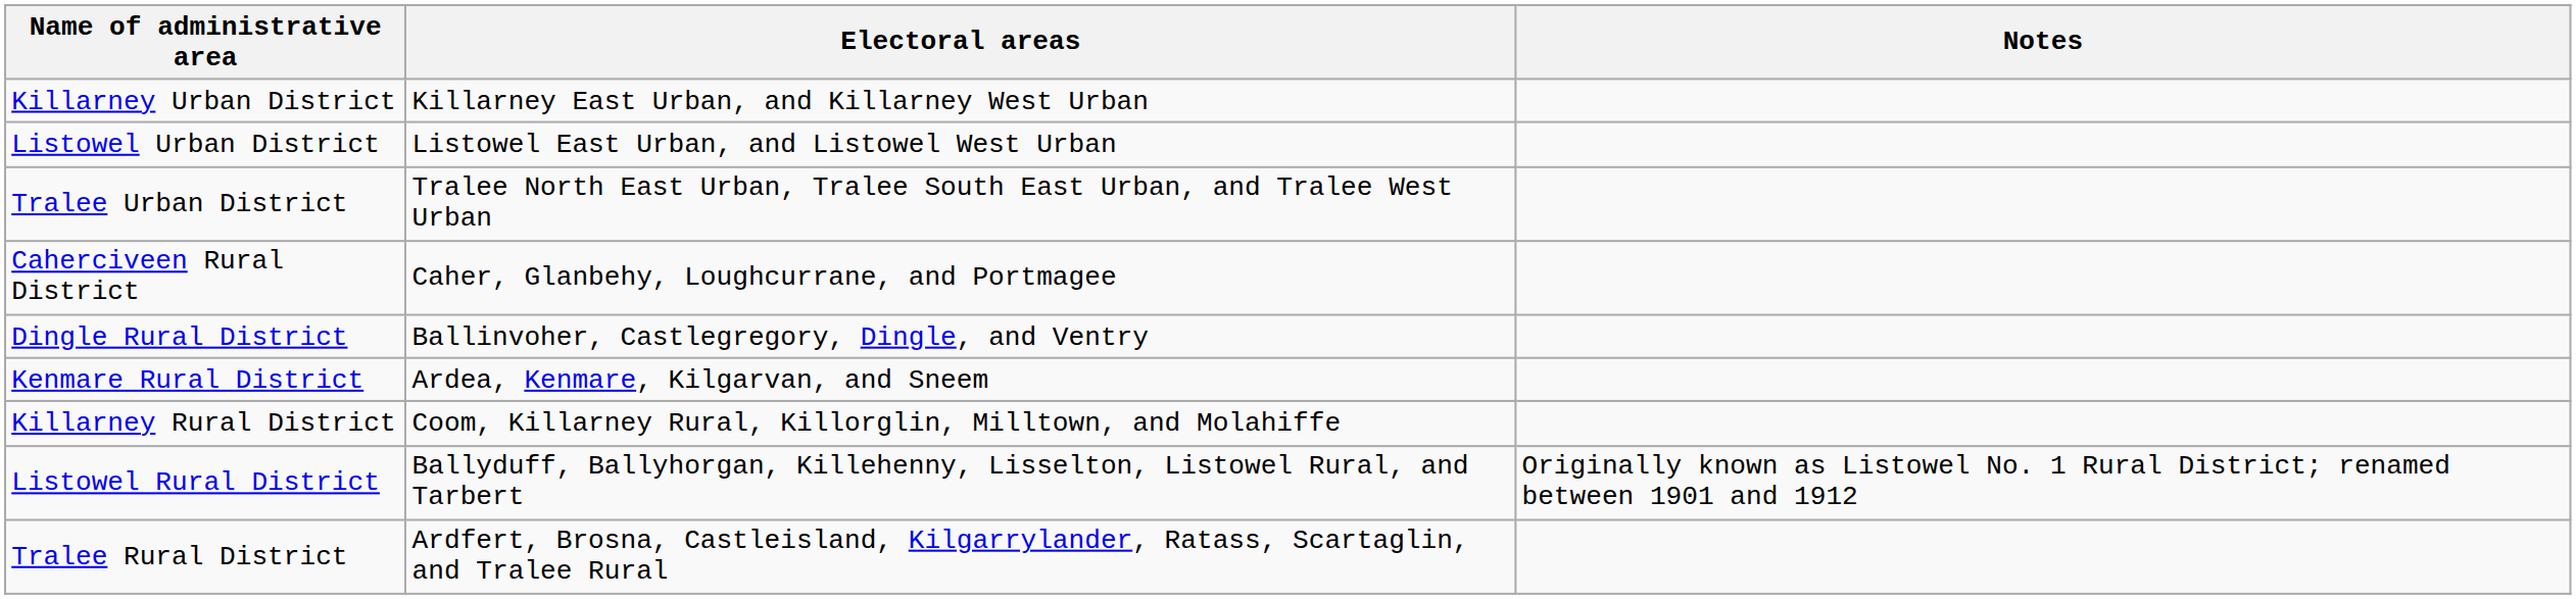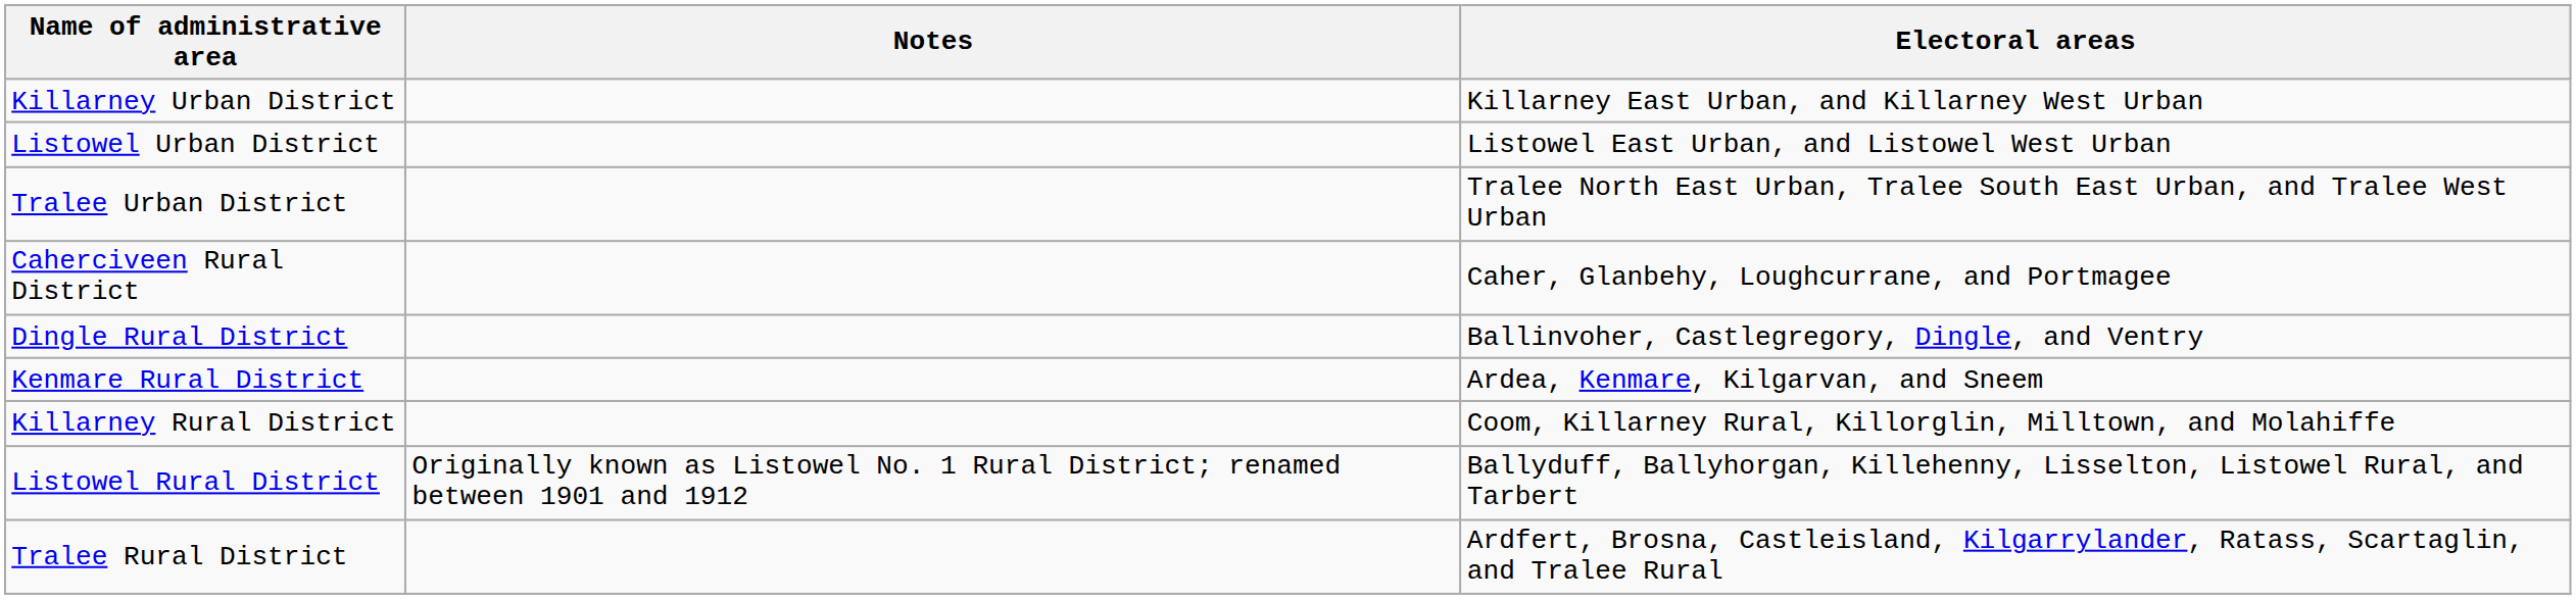 <table class="wikitable">
 <tr>
 <th>Name of administrative area</th>
+<th>Notes</th>
 <th>Electoral areas</th>
-<th>Notes</th>
 </tr>
 <tr>
 <td><a href='#'>Killarney</a> Urban District</td>
+<td></td>
 <td>Killarney East Urban, and Killarney West Urban</td>
-<td></td>
 </tr>
 <tr>
 <td><a href='#'>Listowel</a> Urban District</td>
+<td></td>
 <td>Listowel East Urban, and Listowel West Urban</td>
-<td></td>
 </tr>
 <tr>
 <td><a href='#'>Tralee</a> Urban District</td>
+<td></td>
 <td>Tralee North East Urban, Tralee South East Urban, and Tralee West Urban</td>
-<td></td>
 </tr>
 <tr>
 <td><a href='#'>Caherciveen</a> Rural District</td>
+<td></td>
 <td>Caher, Glanbehy, Loughcurrane, and Portmagee</td>
-<td></td>
 </tr>
 <tr>
 <td><a href='#'>Dingle Rural District</a></td>
+<td></td>
 <td>Ballinvoher, Castlegregory, <a href='#'>Dingle</a>, and Ventry</td>
-<td></td>
 </tr>
 <tr>
 <td><a href='#'>Kenmare Rural District</a></td>
+<td></td>
 <td>Ardea, <a href='#'>Kenmare</a>, Kilgarvan, and Sneem</td>
-<td></td>
 </tr>
 <tr>
 <td><a href='#'>Killarney</a> Rural District</td>
+<td></td>
 <td>Coom, Killarney Rural, Killorglin, Milltown, and Molahiffe</td>
-<td></td>
 </tr>
 <tr>
 <td><a href='#'>Listowel Rural District</a></td>
+<td>Originally known as Listowel No. 1 Rural District; renamed between 1901 and 1912</td>
 <td>Ballyduff, Ballyhorgan, Killehenny, Lisselton, Listowel Rural, and Tarbert</td>
-<td>Originally known as Listowel No. 1 Rural District; renamed between 1901 and 1912</td>
 </tr>
 <tr>
 <td><a href='#'>Tralee</a> Rural District</td>
+<td></td>
 <td>Ardfert, Brosna, Castleisland, <a href='#'>Kilgarrylander</a>, Ratass, Scartaglin, and Tralee Rural</td>
-<td></td>
 </tr>
 </table>
